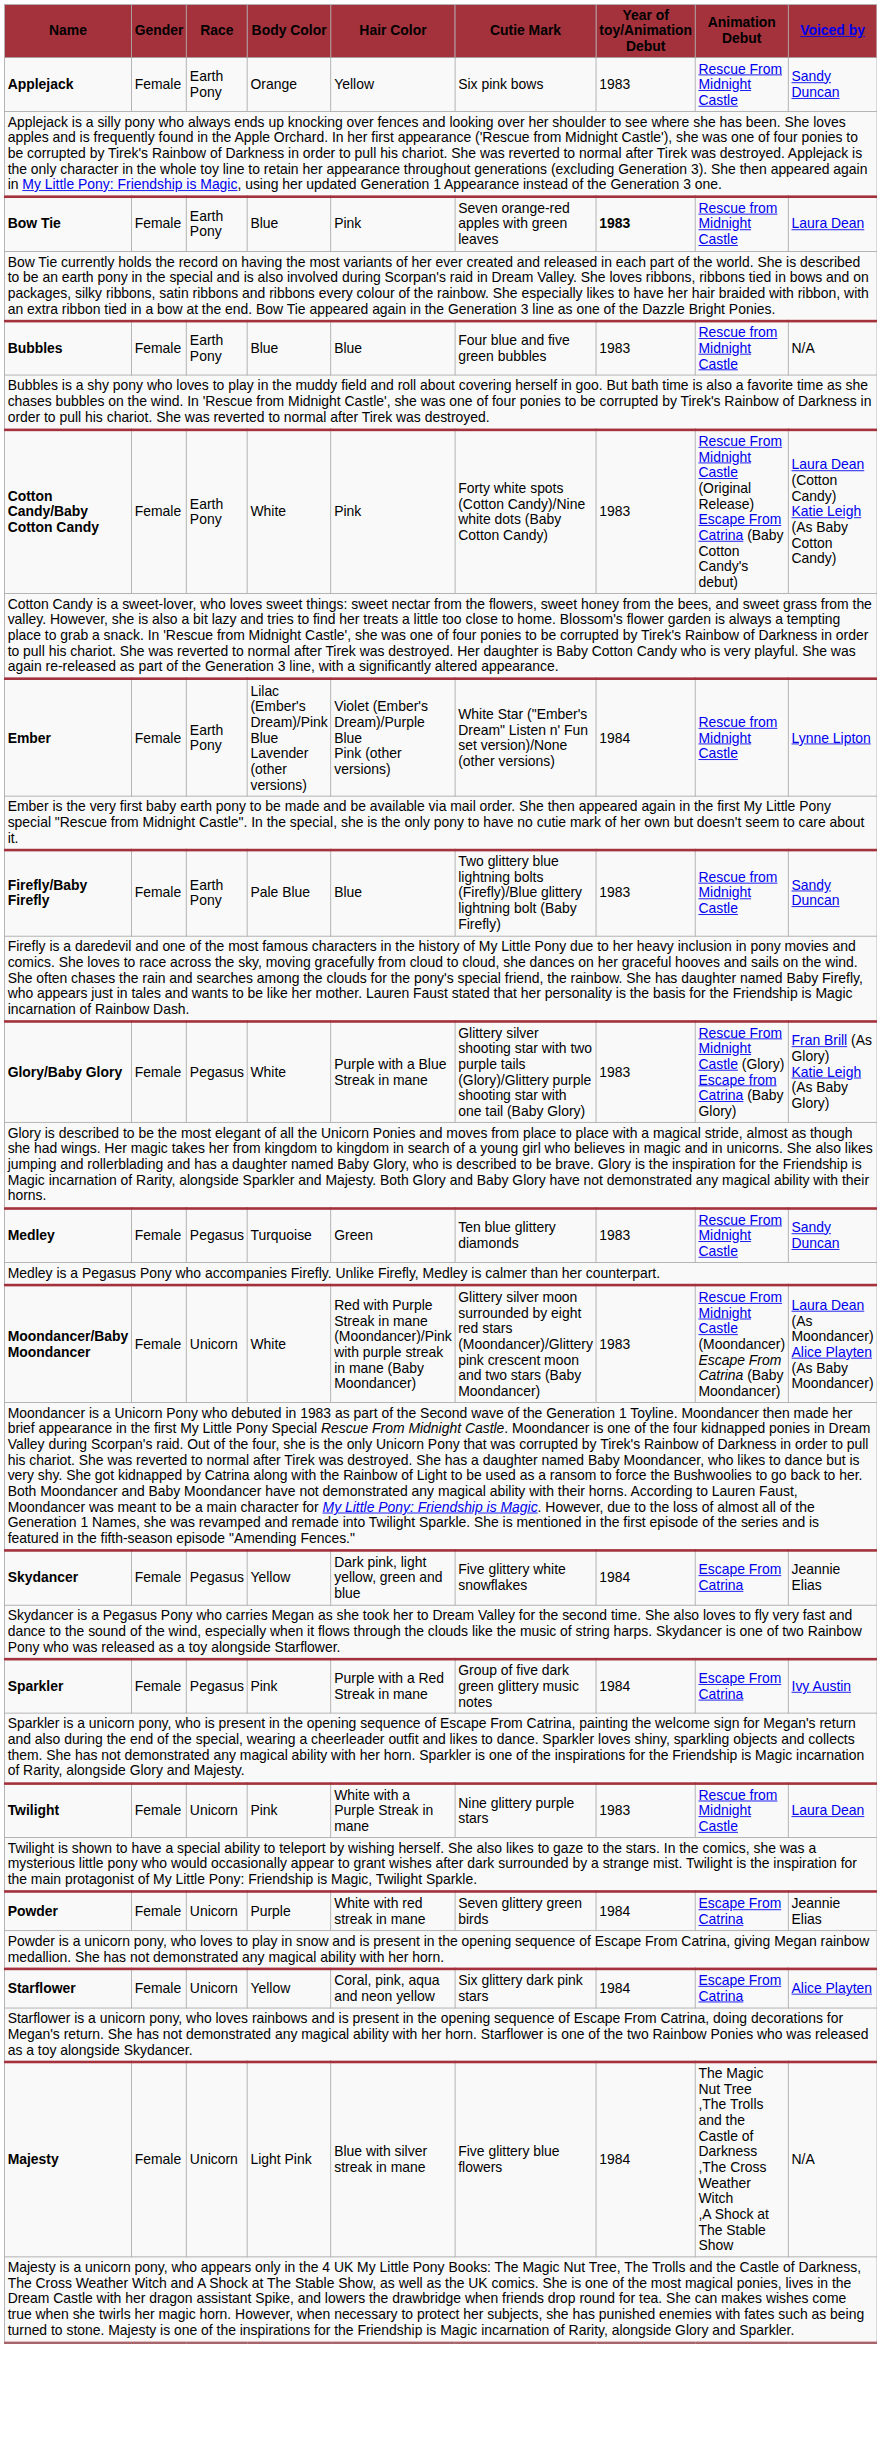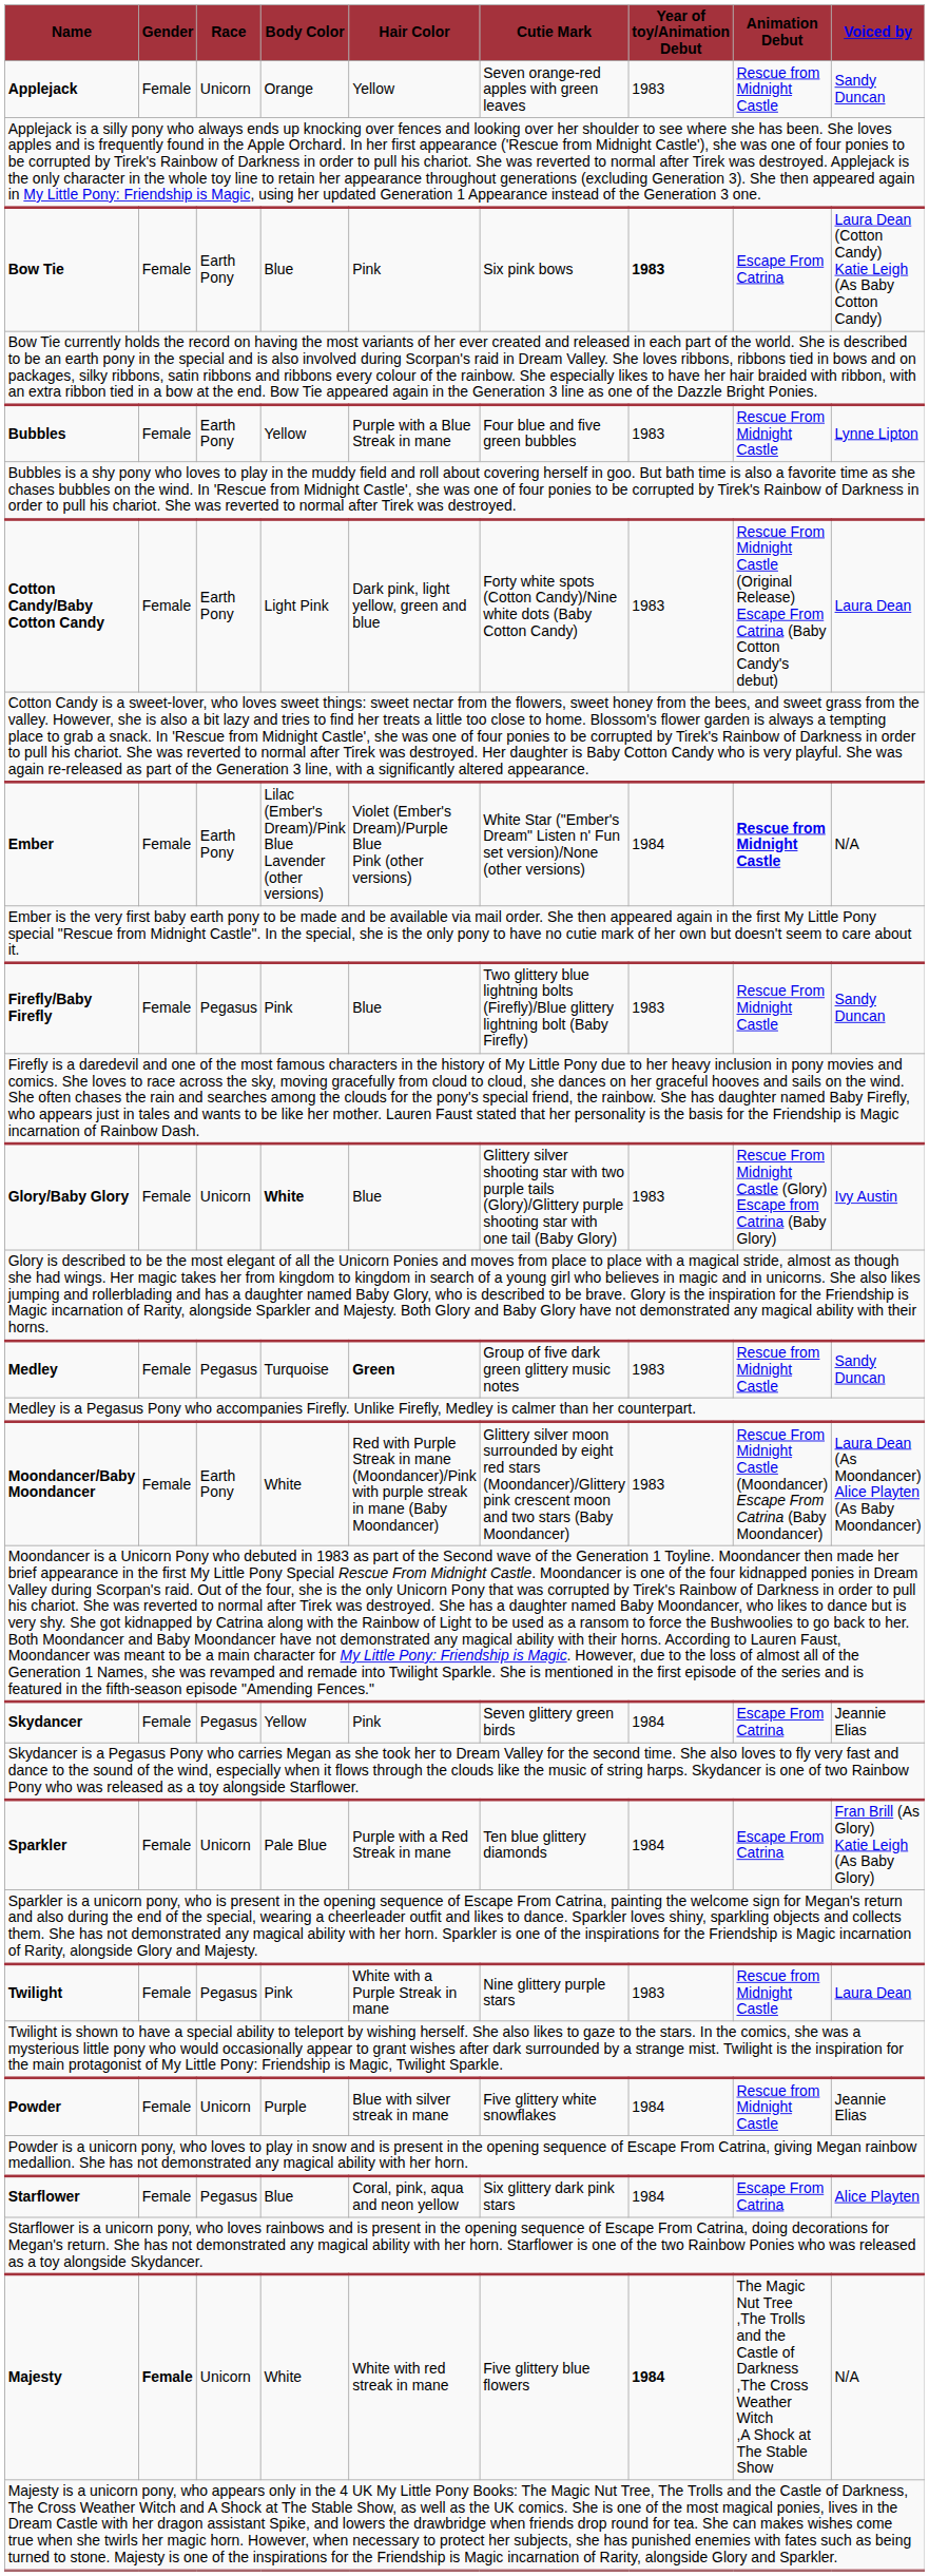 <table class="wikitable" style=cellpadding="10" cellspacing="0" border="1" "background: #A4323C;">
 <tr>
 <th style="background:#A4323C;">Name</th>
 <th style="background:#A4323C;">Gender</th>
 <th style="background:#A4323C;">Race</th>
 <th style="background:#A4323C;">Body Color</th>
 <th style="background:#A4323C;">Hair Color</th>
 <th style="background:#A4323C;">Cutie Mark</th>
 <th style="background:#A4323C;">Year of toy/Animation Debut</th>
 <th style="background:#A4323C;">Animation Debut</th>
 <th style="background:#A4323C;"><a href='#'>Voiced by</a></th>
 </tr>
 <tr>
 <td><strong>Applejack</strong></td>
 <td>Female</td>
-<td>Earth Pony</td>
+<td>Unicorn</td>
 <td>Orange</td>
 <td>Yellow</td>
-<td>Six pink bows</td>
+<td>Seven orange-red apples with green leaves</td>
 <td>1983</td>
-<td><a href='#'>Rescue From Midnight Castle</a></td>
+<td><a href='#'>Rescue from Midnight Castle</a></td>
 <td><a href='#'>Sandy Duncan</a></td>
 </tr>
 <tr>
 <td style="border-bottom: 3px solid #A4323C;" colspan="14">Applejack is a silly pony who always ends up knocking over fences and looking over her shoulder to see where she has been. She loves apples and is frequently found in the Apple Orchard. In her first appearance ('Rescue from Midnight Castle'), she was one of four ponies to be corrupted by Tirek's Rainbow of Darkness in order to pull his chariot. She was reverted to normal after Tirek was destroyed. Applejack is the only character in the whole toy line to retain her appearance throughout generations (excluding Generation 3). She then appeared again in <a href='#'>My Little Pony: Friendship is Magic</a>, using her updated Generation 1 Appearance instead of the Generation 3 one.</td>
 </tr>
 <tr>
 <td><strong>Bow Tie</strong></td>
 <td>Female</td>
 <td>Earth Pony</td>
 <td>Blue</td>
 <td>Pink</td>
-<td>Seven orange-red apples with green leaves</td>
+<td>Six pink bows</td>
 <td><strong>1983</strong></td>
-<td><a href='#'>Rescue from Midnight Castle</a></td>
-<td><a href='#'>Laura Dean</a></td>
+<td><a href='#'>Escape From Catrina</a></td>
+<td><a href='#'>Laura Dean</a> (Cotton Candy)<br><a href='#'>Katie Leigh</a> (As Baby Cotton Candy)</td>
 </tr>
 <tr>
 <td style="border-bottom: 3px solid #A4323C;" colspan="14">Bow Tie currently holds the record on having the most variants of her ever created and released in each part of the world. She is described to be an earth pony in the special and is also involved during Scorpan's raid in Dream Valley. She loves ribbons, ribbons tied in bows and on packages, silky ribbons, satin ribbons and ribbons every colour of the rainbow. She especially likes to have her hair braided with ribbon, with an extra ribbon tied in a bow at the end. Bow Tie appeared again in the Generation 3 line as one of the Dazzle Bright Ponies.</td>
 </tr>
 <tr>
 <td><strong>Bubbles</strong></td>
 <td>Female</td>
 <td>Earth Pony</td>
-<td>Blue</td>
-<td>Blue</td>
+<td>Yellow</td>
+<td>Purple with a Blue Streak in mane</td>
 <td>Four blue and five green bubbles</td>
 <td>1983</td>
-<td><a href='#'>Rescue from Midnight Castle</a></td>
-<td>N/A</td>
+<td><a href='#'>Rescue From Midnight Castle</a></td>
+<td><a href='#'>Lynne Lipton</a></td>
 </tr>
 <tr>
 <td style="border-bottom: 3px solid #A4323C;" colspan="14">Bubbles is a shy pony who loves to play in the muddy field and roll about covering herself in goo. But bath time is also a favorite time as she chases bubbles on the wind. In 'Rescue from Midnight Castle', she was one of four ponies to be corrupted by Tirek's Rainbow of Darkness in order to pull his chariot. She was reverted to normal after Tirek was destroyed.</td>
 </tr>
 <tr>
 <td><strong>Cotton Candy/Baby Cotton Candy</strong></td>
 <td>Female</td>
 <td>Earth Pony</td>
-<td>White</td>
-<td>Pink</td>
+<td>Light Pink</td>
+<td>Dark pink, light yellow, green and blue</td>
 <td>Forty white spots (Cotton Candy)/Nine white dots (Baby Cotton Candy)</td>
 <td>1983</td>
 <td><a href='#'>Rescue From Midnight Castle</a> (Original Release)<br><a href='#'>Escape From Catrina</a> (Baby Cotton Candy's debut)</td>
-<td><a href='#'>Laura Dean</a> (Cotton Candy)<br><a href='#'>Katie Leigh</a> (As Baby Cotton Candy)</td>
+<td><a href='#'>Laura Dean</a></td>
 </tr>
 <tr>
 <td style="border-bottom: 3px solid #A4323C;" colspan="14">Cotton Candy is a sweet-lover, who loves sweet things: sweet nectar from the flowers, sweet honey from the bees, and sweet grass from the valley. However, she is also a bit lazy and tries to find her treats a little too close to home. Blossom's flower garden is always a tempting place to grab a snack. In 'Rescue from Midnight Castle', she was one of four ponies to be corrupted by Tirek's Rainbow of Darkness in order to pull his chariot. She was reverted to normal after Tirek was destroyed. Her daughter is Baby Cotton Candy who is very playful. She was again re-released as part of the Generation 3 line, with a significantly altered appearance.</td>
 </tr>
 <tr>
 <td><strong>Ember</strong></td>
 <td>Female</td>
 <td>Earth Pony</td>
 <td>Lilac (Ember's Dream)/Pink<br>Blue<br>Lavender (other versions)</td>
 <td>Violet (Ember's Dream)/Purple<br>Blue<br>Pink (other versions)</td>
 <td>White Star ("Ember's Dream" Listen n' Fun set version)/None (other versions)</td>
 <td>1984</td>
-<td><a href='#'>Rescue from Midnight Castle</a></td>
-<td><a href='#'>Lynne Lipton</a></td>
+<td><strong><a href='#'>Rescue from Midnight Castle</a></strong></td>
+<td>N/A</td>
 </tr>
 <tr>
 <td style="border-bottom: 3px solid #A4323C;" colspan="14">Ember is the very first baby earth pony to be made and be available via mail order. She then appeared again in the first My Little Pony special "Rescue from Midnight Castle". In the special, she is the only pony to have no cutie mark of her own but doesn't seem to care about it.</td>
 </tr>
 <tr>
 <td><strong>Firefly/Baby Firefly</strong></td>
 <td>Female</td>
-<td>Earth Pony</td>
-<td>Pale Blue</td>
+<td>Pegasus</td>
+<td>Pink</td>
 <td>Blue</td>
 <td>Two glittery blue lightning bolts (Firefly)/Blue glittery lightning bolt (Baby Firefly)</td>
 <td>1983</td>
-<td><a href='#'>Rescue from Midnight Castle</a></td>
+<td><a href='#'>Rescue From Midnight Castle</a></td>
 <td><a href='#'>Sandy Duncan</a></td>
 </tr>
 <tr>
 <td style="border-bottom: 3px solid #A4323C;" colspan="14">Firefly is a daredevil and one of the most famous characters in the history of My Little Pony due to her heavy inclusion in pony movies and comics. She loves to race across the sky, moving gracefully from cloud to cloud, she dances on her graceful hooves and sails on the wind. She often chases the rain and searches among the clouds for the pony's special friend, the rainbow. She has daughter named Baby Firefly, who appears just in tales and wants to be like her mother. Lauren Faust stated that her personality is the basis for the Friendship is Magic incarnation of Rainbow Dash.</td>
 </tr>
 <tr>
 <td><strong>Glory/Baby Glory</strong></td>
 <td>Female</td>
-<td>Pegasus</td>
-<td>White</td>
-<td>Purple with a Blue Streak in mane</td>
+<td>Unicorn</td>
+<td><strong>White</strong></td>
+<td>Blue</td>
 <td>Glittery silver shooting star with two purple tails (Glory)/Glittery purple shooting star with one tail (Baby Glory)</td>
 <td>1983</td>
 <td><a href='#'>Rescue From Midnight Castle</a> (Glory)<br><a href='#'>Escape from Catrina</a> (Baby Glory)</td>
-<td><a href='#'>Fran Brill</a> (As Glory)<br><a href='#'>Katie Leigh</a> (As Baby Glory)</td>
+<td><a href='#'>Ivy Austin</a></td>
 </tr>
 <tr>
 <td style="border-bottom: 3px solid #A4323C;" colspan="14">Glory is described to be the most elegant of all the Unicorn Ponies and moves from place to place with a magical stride, almost as though she had wings. Her magic takes her from kingdom to kingdom in search of a young girl who believes in magic and in unicorns. She also likes jumping and rollerblading and has a daughter named Baby Glory, who is described to be brave. Glory is the inspiration for the Friendship is Magic incarnation of Rarity, alongside Sparkler and Majesty. Both Glory and Baby Glory have not demonstrated any magical ability with their horns.</td>
 </tr>
 <tr>
 <td><strong>Medley</strong></td>
 <td>Female</td>
 <td>Pegasus</td>
 <td>Turquoise</td>
-<td>Green</td>
-<td>Ten blue glittery diamonds</td>
+<td><strong>Green</strong></td>
+<td>Group of five dark green glittery music notes</td>
 <td>1983</td>
-<td><a href='#'>Rescue From Midnight Castle</a></td>
+<td><a href='#'>Rescue from Midnight Castle</a></td>
 <td><a href='#'>Sandy Duncan</a></td>
 </tr>
 <tr>
 <td style="border-bottom: 3px solid #A4323C;" colspan="14">Medley is a Pegasus Pony who accompanies Firefly. Unlike Firefly, Medley is calmer than her counterpart.</td>
 </tr>
 <tr>
 <td><strong>Moondancer/Baby Moondancer</strong></td>
 <td>Female</td>
-<td>Unicorn</td>
+<td>Earth Pony</td>
 <td>White</td>
 <td>Red with Purple Streak in mane (Moondancer)/Pink with purple streak in mane (Baby Moondancer)</td>
 <td>Glittery silver moon surrounded by eight red stars (Moondancer)/Glittery pink crescent moon and two stars (Baby Moondancer)</td>
 <td>1983</td>
 <td><a href='#'>Rescue From Midnight Castle</a> (Moondancer)<br><em>Escape From Catrina</em> (Baby Moondancer)</td>
 <td><a href='#'>Laura Dean</a> (As Moondancer)<br><a href='#'>Alice Playten</a> (As Baby Moondancer)</td>
 </tr>
 <tr>
 <td style="border-bottom: 3px solid #A4323C;" colspan="14">Moondancer is a Unicorn Pony who debuted in 1983 as part of the Second wave of the Generation 1 Toyline. Moondancer then made her brief appearance in the first My Little Pony Special <em>Rescue From Midnight Castle</em>. Moondancer is one of the four kidnapped ponies in Dream Valley during Scorpan's raid. Out of the four, she is the only Unicorn Pony that was corrupted by Tirek's Rainbow of Darkness in order to pull his chariot. She was reverted to normal after Tirek was destroyed. She has a daughter named Baby Moondancer, who likes to dance but is very shy. She got kidnapped by Catrina along with the Rainbow of Light to be used as a ransom to force the Bushwoolies to go back to her. Both Moondancer and Baby Moondancer have not demonstrated any magical ability with their horns. According to Lauren Faust, Moondancer was meant to be a main character for <em><a href='#'>My Little Pony: Friendship is Magic</a></em>. However, due to the loss of almost all of the Generation 1 Names, she was revamped and remade into Twilight Sparkle. She is mentioned in the first episode of the series and is featured in the fifth-season episode "Amending Fences."</td>
 </tr>
 <tr>
 <td><strong>Skydancer</strong></td>
 <td>Female</td>
 <td>Pegasus</td>
 <td>Yellow</td>
-<td>Dark pink, light yellow, green and blue</td>
-<td>Five glittery white snowflakes</td>
+<td>Pink</td>
+<td>Seven glittery green birds</td>
 <td>1984</td>
 <td><a href='#'>Escape From Catrina</a></td>
 <td>Jeannie Elias</td>
 </tr>
 <tr>
 <td style="border-bottom: 3px solid #A4323C;" colspan="14">Skydancer is a Pegasus Pony who carries Megan as she took her to Dream Valley for the second time. She also loves to fly very fast and dance to the sound of the wind, especially when it flows through the clouds like the music of string harps. Skydancer is one of two Rainbow Pony who was released as a toy alongside Starflower.</td>
 </tr>
 <tr>
 <td><strong>Sparkler</strong></td>
 <td>Female</td>
-<td>Pegasus</td>
-<td>Pink</td>
+<td>Unicorn</td>
+<td>Pale Blue</td>
 <td>Purple with a Red Streak in mane</td>
-<td>Group of five dark green glittery music notes</td>
+<td>Ten blue glittery diamonds</td>
 <td>1984</td>
 <td><a href='#'>Escape From Catrina</a></td>
-<td><a href='#'>Ivy Austin</a></td>
+<td><a href='#'>Fran Brill</a> (As Glory)<br><a href='#'>Katie Leigh</a> (As Baby Glory)</td>
 </tr>
 <tr>
 <td style="border-bottom: 3px solid #A4323C;" colspan="14">Sparkler is a unicorn pony, who is present in the opening sequence of Escape From Catrina, painting the welcome sign for Megan's return and also during the end of the special, wearing a cheerleader outfit and likes to dance. Sparkler loves shiny, sparkling objects and collects them. She has not demonstrated any magical ability with her horn. Sparkler is one of the inspirations for the Friendship is Magic incarnation of Rarity, alongside Glory and Majesty.</td>
 </tr>
 <tr>
 <td><strong>Twilight</strong></td>
 <td>Female</td>
-<td>Unicorn</td>
+<td>Pegasus</td>
 <td>Pink</td>
 <td>White with a Purple Streak in mane</td>
 <td>Nine glittery purple stars</td>
 <td>1983</td>
 <td><a href='#'>Rescue from Midnight Castle</a></td>
 <td><a href='#'>Laura Dean</a></td>
 </tr>
 <tr>
 <td style="border-bottom: 3px solid #A4323C;" colspan="14">Twilight is shown to have a special ability to teleport by wishing herself. She also likes to gaze to the stars. In the comics, she was a mysterious little pony who would occasionally appear to grant wishes after dark surrounded by a strange mist. Twilight is the inspiration for the main protagonist of My Little Pony: Friendship is Magic, Twilight Sparkle.</td>
 </tr>
 <tr>
 <td><strong>Powder</strong></td>
 <td>Female</td>
 <td>Unicorn</td>
 <td>Purple</td>
-<td>White with red streak in mane</td>
-<td>Seven glittery green birds</td>
+<td>Blue with silver streak in mane</td>
+<td>Five glittery white snowflakes</td>
 <td>1984</td>
-<td><a href='#'>Escape From Catrina</a></td>
+<td><a href='#'>Rescue from Midnight Castle</a></td>
 <td>Jeannie Elias</td>
 </tr>
 <tr>
 <td style="border-bottom: 3px solid #A4323C;" colspan="14">Powder is a unicorn pony, who loves to play in snow and is present in the opening sequence of Escape From Catrina, giving Megan rainbow medallion. She has not demonstrated any magical ability with her horn.</td>
 </tr>
 <tr>
 <td><strong>Starflower</strong></td>
 <td>Female</td>
-<td>Unicorn</td>
-<td>Yellow</td>
+<td>Pegasus</td>
+<td>Blue</td>
 <td>Coral, pink, aqua and neon yellow</td>
 <td>Six glittery dark pink stars</td>
 <td>1984</td>
 <td><a href='#'>Escape From Catrina</a></td>
 <td><a href='#'>Alice Playten</a></td>
 </tr>
 <tr>
 <td style="border-bottom: 3px solid #A4323C;" colspan="14">Starflower is a unicorn pony, who loves rainbows and is present in the opening sequence of Escape From Catrina, doing decorations for Megan's return. She has not demonstrated any magical ability with her horn. Starflower is one of the two Rainbow Ponies who was released as a toy alongside Skydancer.</td>
 </tr>
 <tr>
 <td><strong>Majesty</strong></td>
-<td>Female</td>
+<td><strong>Female</strong></td>
 <td>Unicorn</td>
-<td>Light Pink</td>
-<td>Blue with silver streak in mane</td>
+<td>White</td>
+<td>White with red streak in mane</td>
 <td>Five glittery blue flowers</td>
-<td>1984</td>
+<td><strong>1984</strong></td>
 <td>The Magic Nut Tree<br>,The Trolls and the Castle of Darkness<br>,The Cross Weather Witch<br>,A Shock at The Stable Show</td>
 <td>N/A</td>
 </tr>
 <tr>
 <td style="border-bottom: 3px solid #A4323C;" colspan="14">Majesty is a unicorn pony, who appears only in the 4 UK My Little Pony Books: The Magic Nut Tree, The Trolls and the Castle of Darkness, The Cross Weather Witch and A Shock at The Stable Show, as well as the UK comics. She is one of the most magical ponies, lives in the Dream Castle with her dragon assistant Spike, and lowers the drawbridge when friends drop round for tea. She can makes wishes come true when she twirls her magic horn. However, when necessary to protect her subjects, she has punished enemies with fates such as being turned to stone. Majesty is one of the inspirations for the Friendship is Magic incarnation of Rarity, alongside Glory and Sparkler.</td>
 </tr>
 <tr>
 </tr>
 </table>
